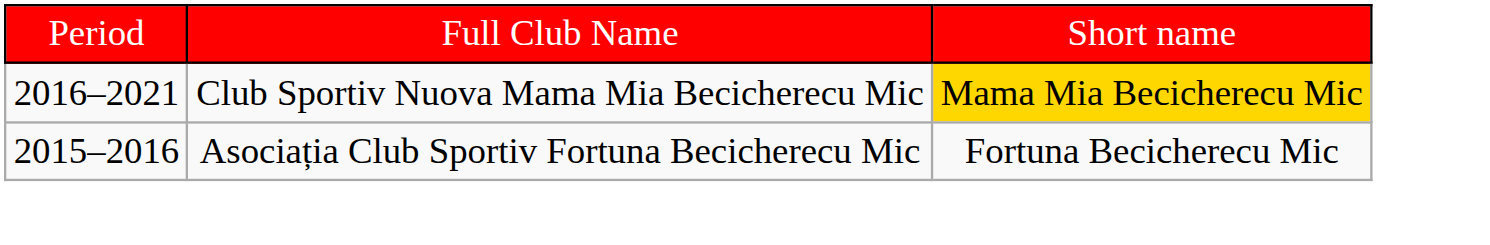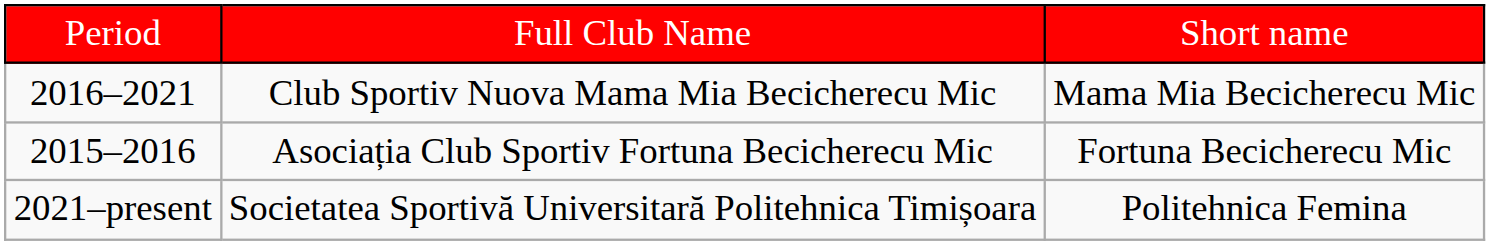 <table class="wikitable" style="text-align:center; font-size:100%">
 <tr>
 <td style="background:#FF0000;color:#FFFFFF;border:1px solid #000000;">Period</td>
 <td style="background:#FF0000;color:#FFFFFF;border:1px solid #000000;">Full Club Name</td>
 <td style="background:#FF0000;color:#FFFFFF;border:1px solid #000000;">Short name</td>
 </tr>
 <tr>
 <td>2016–2021</td>
 <td>Club Sportiv Nuova Mama Mia Becicherecu Mic</td>
-<td style="background: gold;">Mama Mia Becicherecu Mic</td>
+<td>Mama Mia Becicherecu Mic</td>
 </tr>
 <tr>
 <td>2015–2016</td>
 <td>Asociația Club Sportiv Fortuna Becicherecu Mic</td>
 <td>Fortuna Becicherecu Mic</td>
 </tr>
+<tr>
+<td>2021–present</td>
+<td>Societatea Sportivă Universitară Politehnica Timișoara</td>
+<td>Politehnica Femina</td>
+</tr>
 </table>
